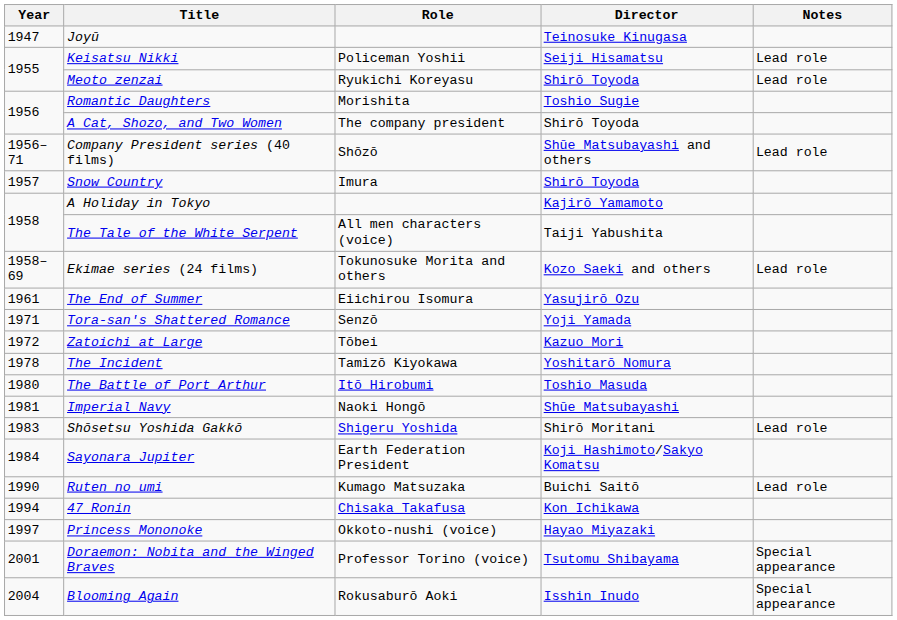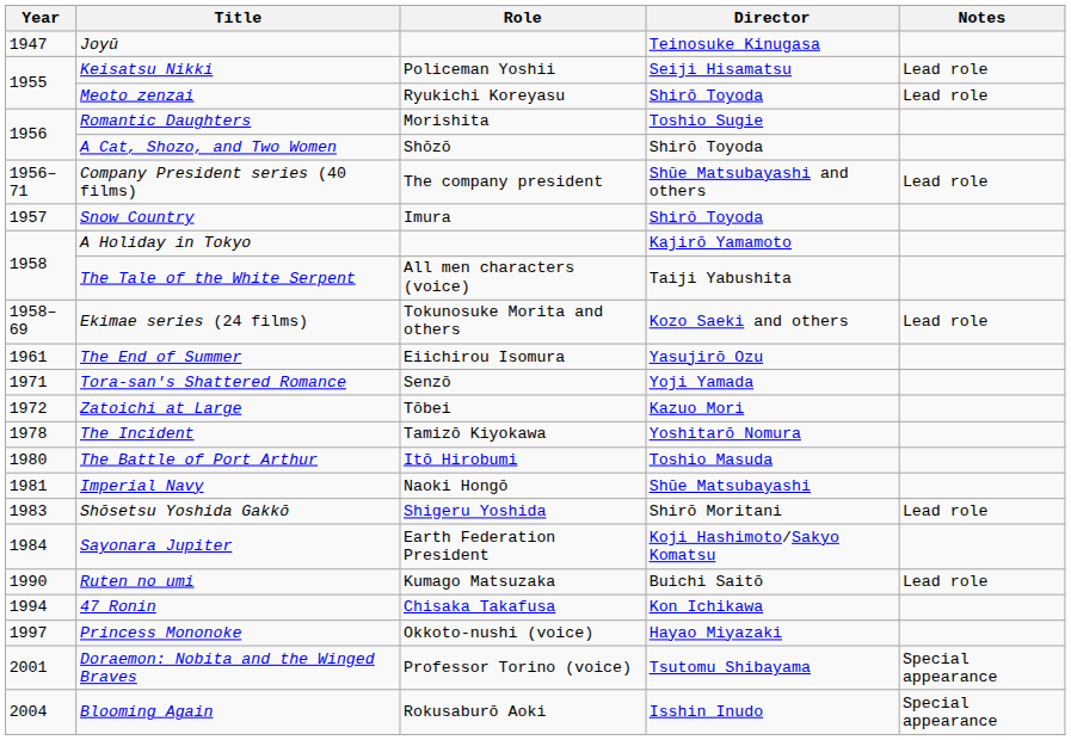 <table class="wikitable sortable">
 <tr>
 <th>Year</th>
 <th>Title</th>
 <th>Role</th>
 <th>Director</th>
 <th class = "unsortable">Notes</th>
 </tr>
 <tr>
 <td>1947</td>
 <td><em>Joyū</em></td>
 <td></td>
 <td><a href='#'>Teinosuke Kinugasa</a></td>
 <td></td>
 </tr>
 <tr>
 <td rowspan=2>1955</td>
 <td><em><a href='#'>Keisatsu Nikki</a></em></td>
 <td>Policeman Yoshii</td>
 <td><a href='#'>Seiji Hisamatsu</a></td>
 <td>Lead role</td>
 </tr>
 <tr>
 <td><em><a href='#'>Meoto zenzai</a></em></td>
 <td>Ryukichi Koreyasu</td>
 <td><a href='#'>Shirō Toyoda</a></td>
 <td>Lead role</td>
 </tr>
 <tr>
 <td rowspan=2>1956</td>
 <td><em><a href='#'>Romantic Daughters</a></em></td>
 <td>Morishita</td>
 <td><a href='#'>Toshio Sugie</a></td>
 <td></td>
 </tr>
 <tr>
 <td><em><a href='#'>A Cat, Shozo, and Two Women</a></em></td>
-<td>The company president</td>
+<td>Shōzō</td>
 <td>Shirō Toyoda</td>
 <td></td>
 </tr>
 <tr>
 <td>1956–71</td>
 <td><em>Company President series</em> (40 films)</td>
-<td>Shōzō</td>
+<td>The company president</td>
 <td><a href='#'>Shūe Matsubayashi</a> and others</td>
 <td>Lead role</td>
 </tr>
 <tr>
 <td>1957</td>
 <td><em><a href='#'>Snow Country</a></em></td>
 <td>Imura</td>
 <td><a href='#'>Shirō Toyoda</a></td>
 <td></td>
 </tr>
 <tr>
 <td rowspan=2>1958</td>
 <td><em>A Holiday in Tokyo</em></td>
 <td></td>
 <td><a href='#'>Kajirō Yamamoto</a></td>
 <td></td>
 </tr>
 <tr>
 <td><em><a href='#'>The Tale of the White Serpent</a></em></td>
 <td>All men characters (voice)</td>
 <td>Taiji Yabushita</td>
 <td></td>
 </tr>
 <tr>
 <td>1958–69</td>
 <td><em>Ekimae series</em> (24 films)</td>
 <td>Tokunosuke Morita and others</td>
 <td><a href='#'>Kozo Saeki</a> and others</td>
 <td>Lead role</td>
 </tr>
 <tr>
 <td>1961</td>
 <td><em><a href='#'>The End of Summer</a></em></td>
 <td>Eiichirou Isomura</td>
 <td><a href='#'>Yasujirō Ozu</a></td>
 <td></td>
 </tr>
 <tr>
 <td>1971</td>
 <td><em><a href='#'>Tora-san's Shattered Romance</a></em></td>
 <td>Senzō</td>
 <td><a href='#'>Yoji Yamada</a></td>
 <td></td>
 </tr>
 <tr>
 <td>1972</td>
 <td><em><a href='#'>Zatoichi at Large</a></em></td>
 <td>Tōbei</td>
 <td><a href='#'>Kazuo Mori</a></td>
 <td></td>
 </tr>
 <tr>
 <td>1978</td>
 <td><em><a href='#'>The Incident</a></em></td>
 <td>Tamizō Kiyokawa</td>
 <td><a href='#'>Yoshitarō Nomura</a></td>
 <td></td>
 </tr>
 <tr>
 <td>1980</td>
 <td><em><a href='#'>The Battle of Port Arthur</a></em></td>
 <td><a href='#'>Itō Hirobumi</a></td>
 <td><a href='#'>Toshio Masuda</a></td>
 <td></td>
 </tr>
 <tr>
 <td>1981</td>
 <td><em><a href='#'>Imperial Navy</a></em></td>
 <td>Naoki Hongō</td>
 <td><a href='#'>Shūe Matsubayashi</a></td>
 <td></td>
 </tr>
 <tr>
 <td>1983</td>
 <td><em>Shōsetsu Yoshida Gakkō</em></td>
 <td><a href='#'>Shigeru Yoshida</a></td>
 <td>Shirō Moritani</td>
 <td>Lead role</td>
 </tr>
 <tr>
 <td>1984</td>
 <td><em><a href='#'>Sayonara Jupiter</a></em></td>
 <td>Earth Federation President</td>
 <td><a href='#'>Koji Hashimoto</a>/<a href='#'>Sakyo Komatsu</a></td>
 <td></td>
 </tr>
 <tr>
 <td>1990</td>
 <td><em><a href='#'>Ruten no umi</a></em></td>
 <td>Kumago Matsuzaka</td>
 <td>Buichi Saitō</td>
 <td>Lead role</td>
 </tr>
 <tr>
 <td>1994</td>
 <td><em><a href='#'>47 Ronin</a></em></td>
 <td><a href='#'>Chisaka Takafusa</a></td>
 <td><a href='#'>Kon Ichikawa</a></td>
 <td></td>
 </tr>
 <tr>
 <td>1997</td>
 <td><em><a href='#'>Princess Mononoke</a></em></td>
 <td>Okkoto-nushi (voice)</td>
 <td><a href='#'>Hayao Miyazaki</a></td>
 <td></td>
 </tr>
 <tr>
 <td>2001</td>
 <td><em><a href='#'>Doraemon: Nobita and the Winged Braves</a></em></td>
 <td>Professor Torino (voice)</td>
 <td><a href='#'>Tsutomu Shibayama</a></td>
 <td>Special appearance</td>
 </tr>
 <tr>
 <td>2004</td>
 <td><em><a href='#'>Blooming Again</a></em></td>
 <td>Rokusaburō Aoki</td>
 <td><a href='#'>Isshin Inudo</a></td>
 <td>Special appearance</td>
 </tr>
 </table>
